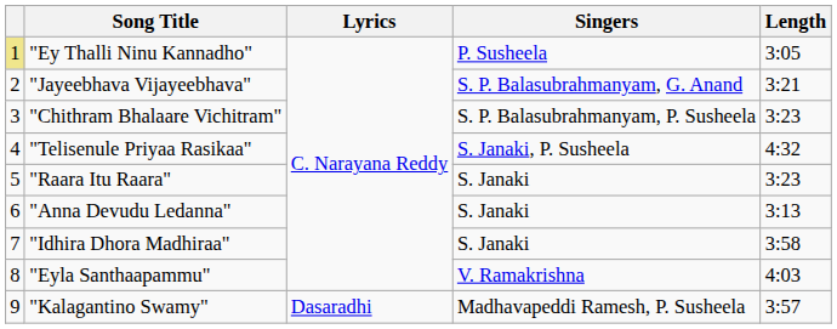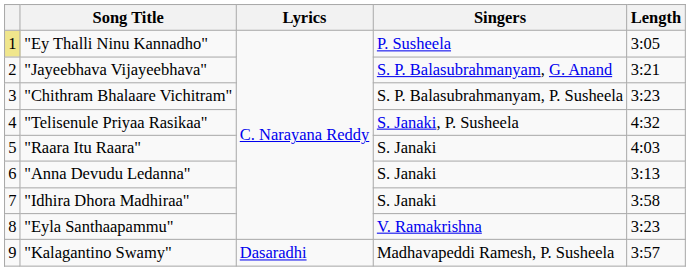 <table class="wikitable">
 <tr>
 <th></th>
 <th>Song Title</th>
 <th>Lyrics</th>
 <th>Singers</th>
 <th>Length</th>
 </tr>
 <tr>
 <td style="background: khaki;">1</td>
 <td>"Ey Thalli Ninu Kannadho"</td>
 <td rowspan="8"><a href='#'>C. Narayana Reddy</a></td>
 <td><a href='#'>P. Susheela</a></td>
 <td>3:05</td>
 </tr>
 <tr>
 <td>2</td>
 <td>"Jayeebhava Vijayeebhava"</td>
 <td><a href='#'>S. P. Balasubrahmanyam</a>, <a href='#'>G. Anand</a></td>
 <td>3:21</td>
 </tr>
 <tr>
 <td>3</td>
 <td>"Chithram Bhalaare Vichitram"</td>
 <td>S. P. Balasubrahmanyam, P. Susheela</td>
 <td>3:23</td>
 </tr>
 <tr>
 <td>4</td>
 <td>"Telisenule Priyaa Rasikaa"</td>
 <td><a href='#'>S. Janaki</a>, P. Susheela</td>
 <td>4:32</td>
 </tr>
 <tr>
 <td>5</td>
 <td>"Raara Itu Raara"</td>
 <td>S. Janaki</td>
-<td>3:23</td>
+<td>4:03</td>
 </tr>
 <tr>
 <td>6</td>
 <td>"Anna Devudu Ledanna"</td>
 <td>S. Janaki</td>
 <td>3:13</td>
 </tr>
 <tr>
 <td>7</td>
 <td>"Idhira Dhora Madhiraa"</td>
 <td>S. Janaki</td>
 <td>3:58</td>
 </tr>
 <tr>
 <td>8</td>
 <td>"Eyla Santhaapammu"</td>
 <td><a href='#'>V. Ramakrishna</a></td>
-<td>4:03</td>
+<td>3:23</td>
 </tr>
 <tr>
 <td>9</td>
 <td>"Kalagantino Swamy"</td>
 <td><a href='#'>Dasaradhi</a></td>
 <td>Madhavapeddi Ramesh, P. Susheela</td>
 <td>3:57</td>
 </tr>
 </table>
